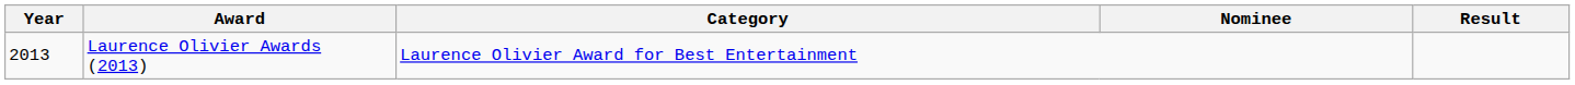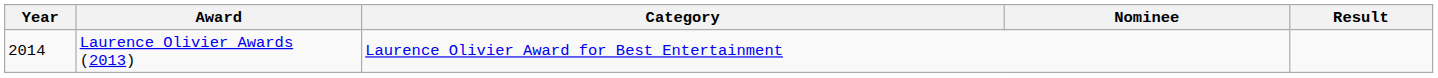 <table class="wikitable" width="95%">
 <tr>
 <th width="5%">Year</th>
 <th width="20%">Award</th>
 <th width="45%">Category</th>
 <th width="20%">Nominee</th>
 <th width="10%">Result</th>
 </tr>
 <tr>
-<td>2013</td>
+<td>2014</td>
 <td><a href='#'>Laurence Olivier Awards</a> (<a href='#'>2013</a>)</td>
 <td colspan="2"><a href='#'>Laurence Olivier Award for Best Entertainment</a></td>
 <td></td>
 </tr>
 </table>
